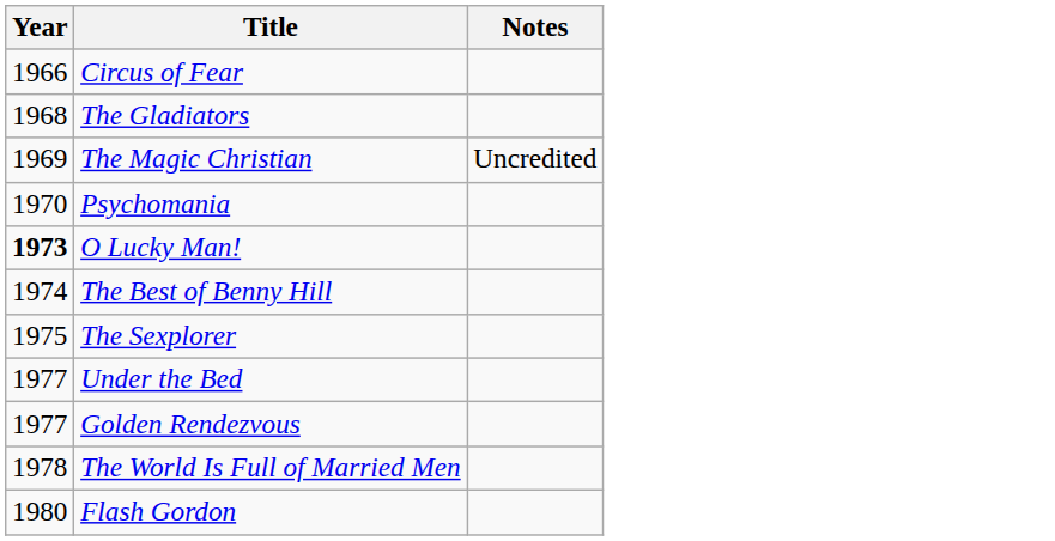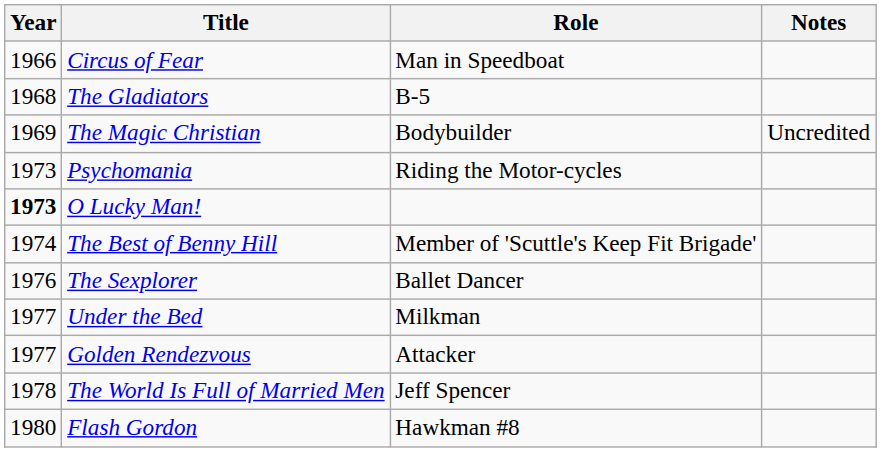 <table class="wikitable">
 <tr>
 <th>Year</th>
 <th>Title</th>
+<th>Role</th>
 <th>Notes</th>
 </tr>
 <tr>
 <td>1966</td>
 <td><em><a href='#'>Circus of Fear</a></em></td>
+<td>Man in Speedboat</td>
 <td></td>
 </tr>
 <tr>
 <td>1968</td>
 <td><em><a href='#'>The Gladiators</a></em></td>
+<td>B-5</td>
 <td></td>
 </tr>
 <tr>
 <td>1969</td>
 <td><em><a href='#'>The Magic Christian</a></em></td>
+<td>Bodybuilder</td>
 <td>Uncredited</td>
 </tr>
 <tr>
-<td>1970</td>
+<td>1973</td>
 <td><em><a href='#'>Psychomania</a></em></td>
+<td>Riding the Motor-cycles</td>
 <td></td>
 </tr>
 <tr>
 <td><strong>1973</strong></td>
 <td><em><a href='#'>O Lucky Man!</a></em></td>
 <td></td>
+<td></td>
 </tr>
 <tr>
 <td>1974</td>
 <td><em><a href='#'>The Best of Benny Hill</a></em></td>
+<td>Member of 'Scuttle's Keep Fit Brigade'</td>
 <td></td>
 </tr>
 <tr>
-<td>1975</td>
+<td>1976</td>
 <td><em><a href='#'>The Sexplorer</a></em></td>
+<td>Ballet Dancer</td>
 <td></td>
 </tr>
 <tr>
 <td>1977</td>
 <td><em><a href='#'>Under the Bed</a></em></td>
+<td>Milkman</td>
 <td></td>
 </tr>
 <tr>
 <td>1977</td>
 <td><em><a href='#'>Golden Rendezvous</a></em></td>
+<td>Attacker</td>
 <td></td>
 </tr>
 <tr>
 <td>1978</td>
 <td><em><a href='#'>The World Is Full of Married Men</a></em></td>
+<td>Jeff Spencer</td>
 <td></td>
 </tr>
 <tr>
 <td>1980</td>
 <td><em><a href='#'>Flash Gordon</a></em></td>
+<td>Hawkman #8</td>
 <td></td>
 </tr>
 </table>
